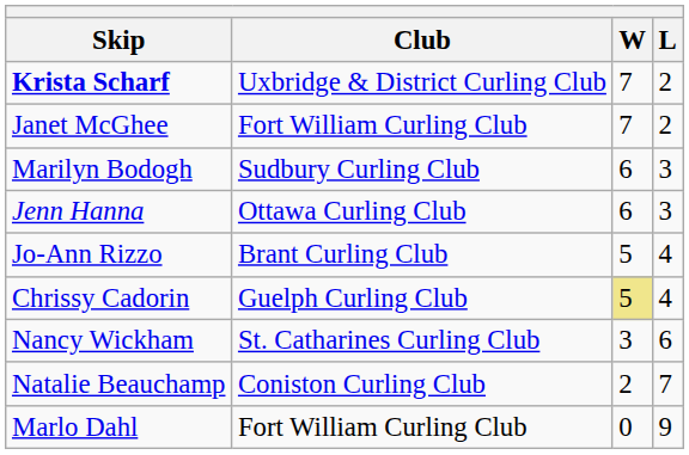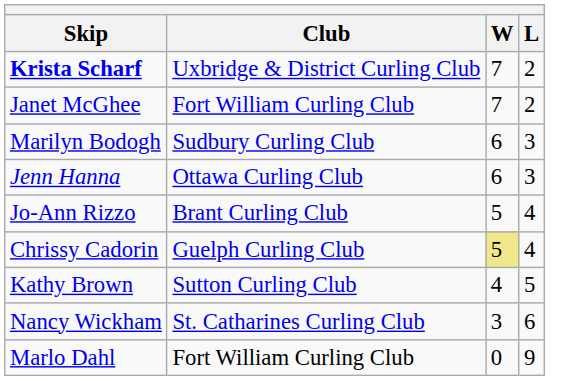 <table class="wikitable">
 <tr>
 <th align="center" colspan=4></th>
 </tr>
 <tr>
 <th>Skip</th>
 <th>Club</th>
 <th>W</th>
 <th>L</th>
 </tr>
 <tr>
 <td><strong><a href='#'>Krista Scharf</a></strong></td>
 <td><a href='#'>Uxbridge & District Curling Club</a></td>
 <td>7</td>
 <td>2</td>
 </tr>
 <tr>
 <td><a href='#'>Janet McGhee</a></td>
 <td><a href='#'>Fort William Curling Club</a></td>
 <td>7</td>
 <td>2</td>
 </tr>
 <tr>
 <td><a href='#'>Marilyn Bodogh</a></td>
 <td><a href='#'>Sudbury Curling Club</a></td>
 <td>6</td>
 <td>3</td>
 </tr>
 <tr>
 <td><em><a href='#'>Jenn Hanna</a></em></td>
 <td><a href='#'>Ottawa Curling Club</a></td>
 <td>6</td>
 <td>3</td>
 </tr>
 <tr>
 <td><a href='#'>Jo-Ann Rizzo</a></td>
 <td><a href='#'>Brant Curling Club</a></td>
 <td>5</td>
 <td>4</td>
 </tr>
 <tr>
 <td><a href='#'>Chrissy Cadorin</a></td>
 <td><a href='#'>Guelph Curling Club</a></td>
 <td style="background: khaki;">5</td>
 <td>4</td>
 </tr>
 <tr>
+<td><a href='#'>Kathy Brown</a></td>
+<td><a href='#'>Sutton Curling Club</a></td>
+<td>4</td>
+<td>5</td>
+</tr>
+<tr>
 <td><a href='#'>Nancy Wickham</a></td>
 <td><a href='#'>St. Catharines Curling Club</a></td>
 <td>3</td>
 <td>6</td>
-</tr>
-<tr>
-<td><a href='#'>Natalie Beauchamp</a></td>
-<td><a href='#'>Coniston Curling Club</a></td>
-<td>2</td>
-<td>7</td>
 </tr>
 <tr>
 <td><a href='#'>Marlo Dahl</a></td>
 <td>Fort William Curling Club</td>
 <td>0</td>
 <td>9</td>
 </tr>
 </table>
